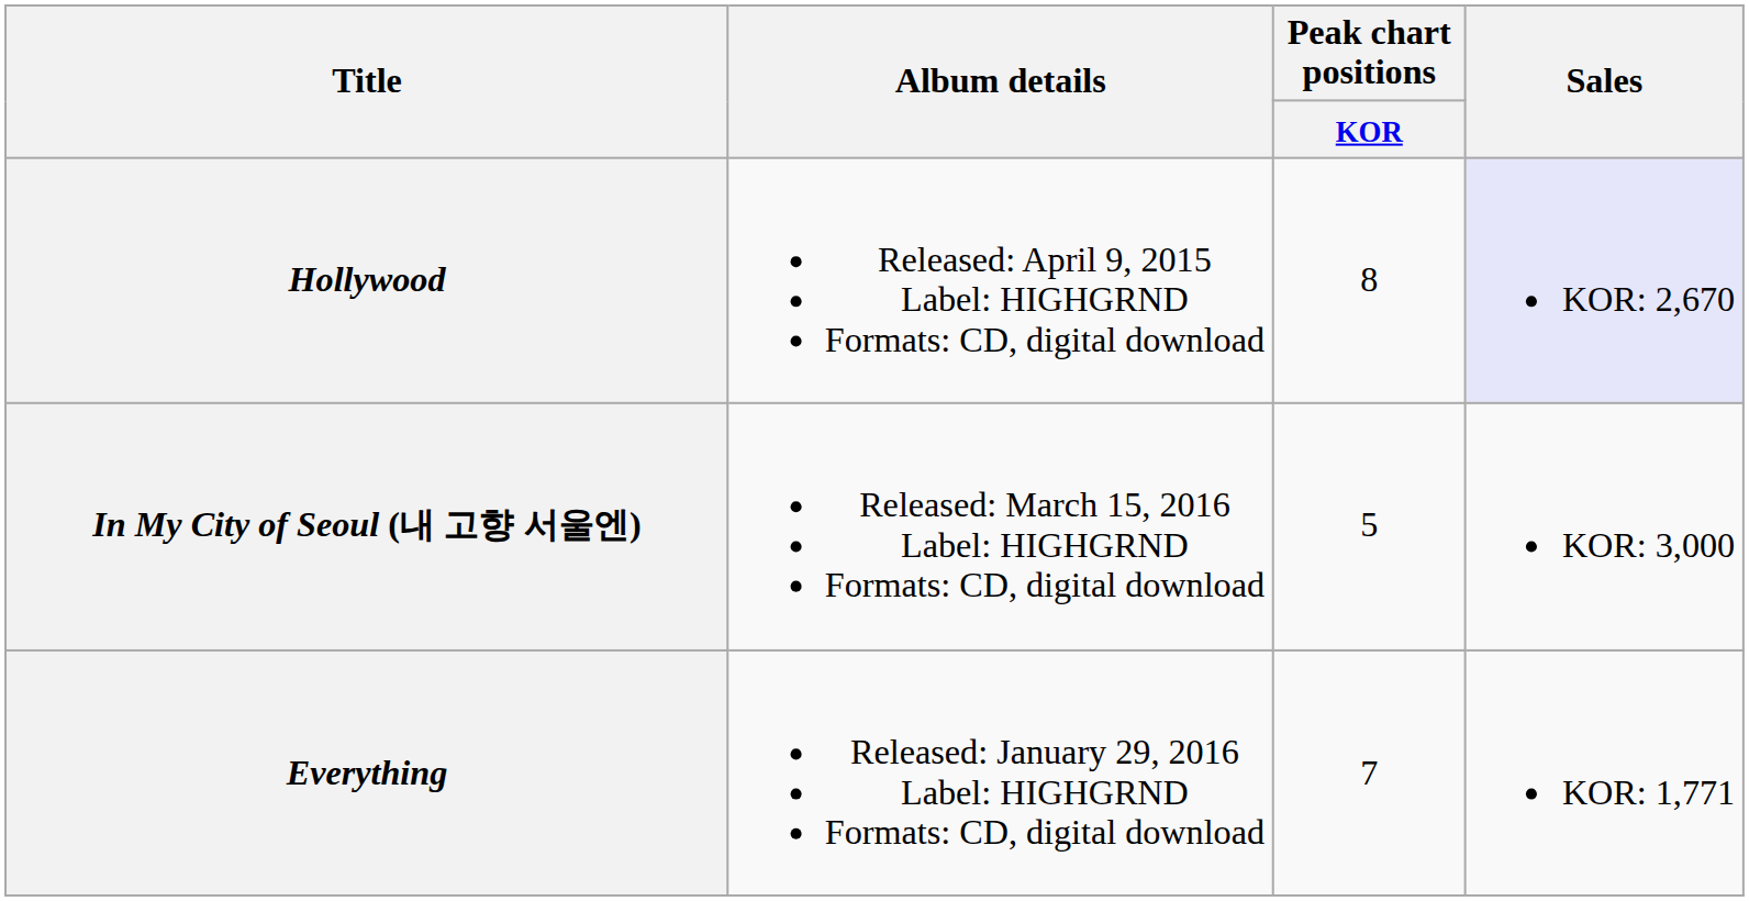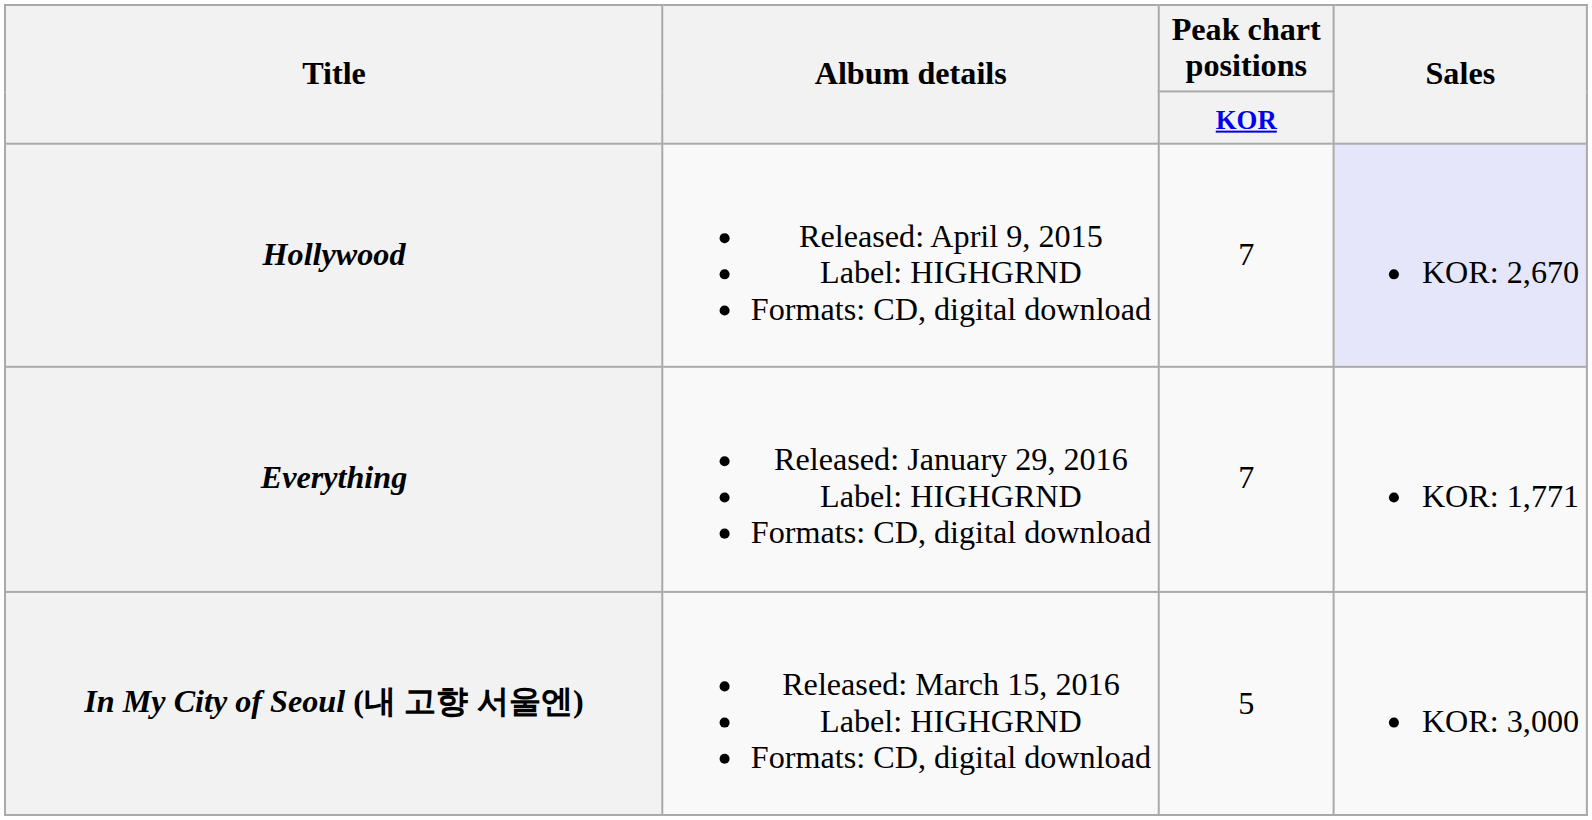 <table class="wikitable plainrowheaders" style="text-align:center;">
 <tr>
 <th scope="col" rowspan="2" style="width:20em;">Title</th>
 <th scope="col" rowspan="2">Album details</th>
 <th scope="col" colspan="1" style="width:5em;">Peak chart positions</th>
 <th scope="col" rowspan="2">Sales</th>
 </tr>
 <tr>
 <th><small><a href='#'>KOR</a></small><br></th>
 </tr>
 <tr>
 <th scope="row"><em>Hollywood</em></th>
 <td><br><ul><li>Released: April 9, 2015</li><li>Label: HIGHGRND</li><li>Formats: CD, digital download</li></ul></td>
-<td>8</td>
+<td>7</td>
 <td style="background: lavender;"><br><ul><li>KOR: 2,670</li></ul></td>
+</tr>
+<tr>
+<th scope="row"><em>Everything</em></th>
+<td><br><ul><li>Released: January 29, 2016</li><li>Label: HIGHGRND</li><li>Formats: CD, digital download</li></ul></td>
+<td>7</td>
+<td><br><ul><li>KOR: 1,771</li></ul></td>
 </tr>
 <tr>
 <th scope="row"><em>In My City of Seoul</em> (내 고향 서울엔)</th>
 <td><br><ul><li>Released: March 15, 2016</li><li>Label: HIGHGRND</li><li>Formats: CD, digital download</li></ul></td>
 <td>5</td>
 <td><br><ul><li>KOR: 3,000</li></ul></td>
 </tr>
 <tr>
-<th scope="row"><em>Everything</em></th>
-<td><br><ul><li>Released: January 29, 2016</li><li>Label: HIGHGRND</li><li>Formats: CD, digital download</li></ul></td>
-<td>7</td>
-<td><br><ul><li>KOR: 1,771</li></ul></td>
-</tr>
-<tr>
 </tr>
 </table>
